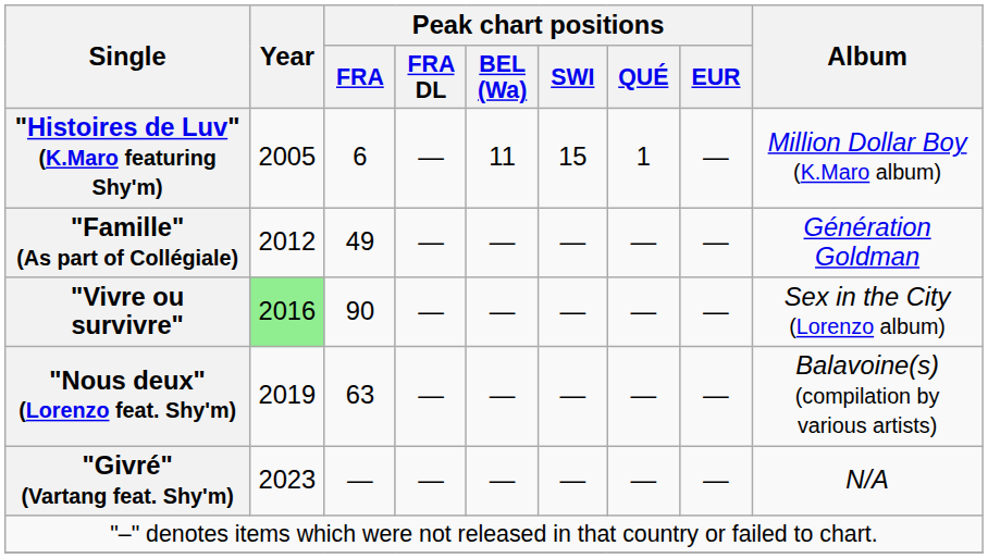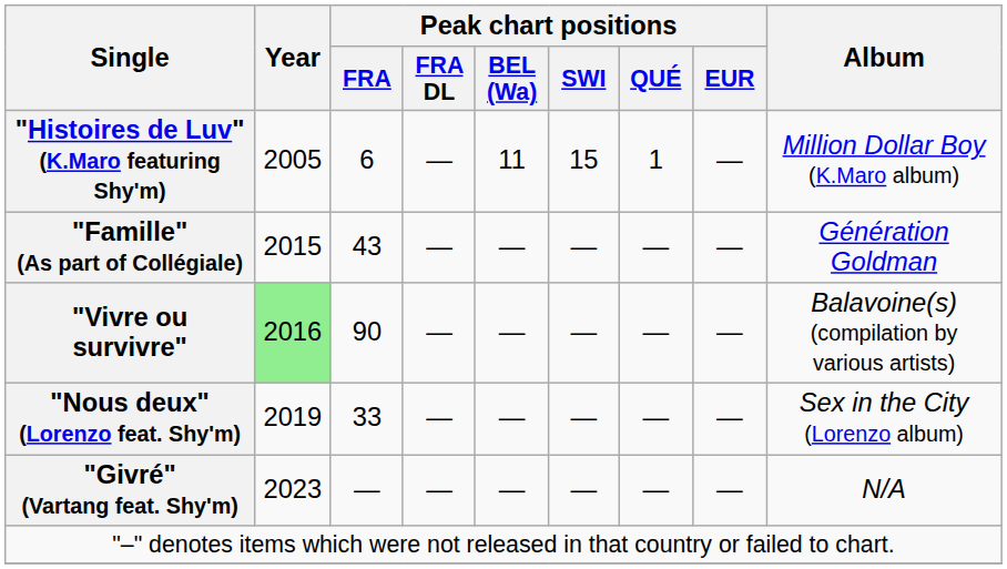 <table class="wikitable plainrowheaders" style="text-align:center;">
 <tr>
 <th scope="col" rowspan="2" style="width:20em;">Single</th>
 <th scope="col" rowspan="2" style="width:3em;">Year</th>
 <th scope="col" colspan="6">Peak chart positions</th>
 <th scope="col" rowspan="2" style="width:16em;">Album</th>
 </tr>
 <tr>
 <th scope="col" style="width:4em; font-size:90%;"><a href='#'>FRA</a></th>
 <th scope="col" style="width:4em; font-size:90%;"><a href='#'>FRA</a> DL</th>
 <th scope="col" style="width:4em; font-size:90%;"><a href='#'>BEL <br>(Wa)</a></th>
 <th scope="col" style="width:4em; font-size:90%;"><a href='#'>SWI</a></th>
 <th scope="col" style="width:4em; font-size:90%;"><a href='#'>QUÉ</a></th>
 <th scope="col" style="width:4em; font-size:90%;"><a href='#'>EUR</a></th>
 </tr>
 <tr>
 <th scope="row">"<a href='#'>Histoires de Luv</a>" <br><small>(<a href='#'>K.Maro</a> featuring Shy'm)</small></th>
 <td align="center">2005</td>
 <td align="center">6</td>
 <td align="center">—</td>
 <td align="center">11</td>
 <td align="center">15</td>
 <td align="center">1</td>
 <td align="center">—</td>
 <td align="center"><em><a href='#'>Million Dollar Boy</a></em> <br> <small>(<a href='#'>K.Maro</a> album) </small></td>
 </tr>
 <tr>
 <th scope="row">"Famille" <br><small>(As part of Collégiale)</small></th>
-<td align="center">2012</td>
-<td align="center">49</td>
+<td align="center">2015</td>
+<td align="center">43</td>
 <td align="center">—</td>
 <td align="center">—</td>
 <td align="center">—</td>
 <td align="center">—</td>
 <td align="center">—</td>
 <td align="center"><em><a href='#'>Génération Goldman</a></em></td>
 </tr>
 <tr>
 <th scope="row">"Vivre ou survivre"</th>
 <td align="center" style="background: lightgreen;">2016</td>
 <td align="center">90</td>
 <td align="center">—</td>
 <td align="center">—</td>
 <td align="center">—</td>
 <td align="center">—</td>
 <td align="center">—</td>
-<td align="center"><em>Sex in the City</em><br><small>(<a href='#'>Lorenzo</a> album)</small></td>
+<td><em>Balavoine(s)</em><br><small>(compilation by various artists)</small></td>
 </tr>
 <tr>
 <th scope="row">"Nous deux" <br><small>(<a href='#'>Lorenzo</a> feat. Shy'm)</small></th>
 <td align="center">2019</td>
-<td align="center">63</td>
+<td align="center">33</td>
 <td align="center">—</td>
 <td align="center">—</td>
 <td align="center">—</td>
 <td align="center">—</td>
 <td align="center">—</td>
-<td><em>Balavoine(s)</em><br><small>(compilation by various artists)</small></td>
+<td align="center"><em>Sex in the City</em><br><small>(<a href='#'>Lorenzo</a> album)</small></td>
 </tr>
 <tr>
 <th scope="row">"Givré" <br> <small>(Vartang feat. Shy'm)</small></th>
 <td align="center">2023</td>
 <td align="center">—</td>
 <td align="center">—</td>
 <td align="center">—</td>
 <td align="center">—</td>
 <td align="center">—</td>
 <td align="center">—</td>
 <td align="center"><em>N/A</em></td>
 </tr>
 <tr>
 <td colspan="11" align="center" style="font-size:90%;">"–" denotes items which were not released in that country or failed to chart.</td>
 </tr>
 <tr>
 </tr>
 </table>
